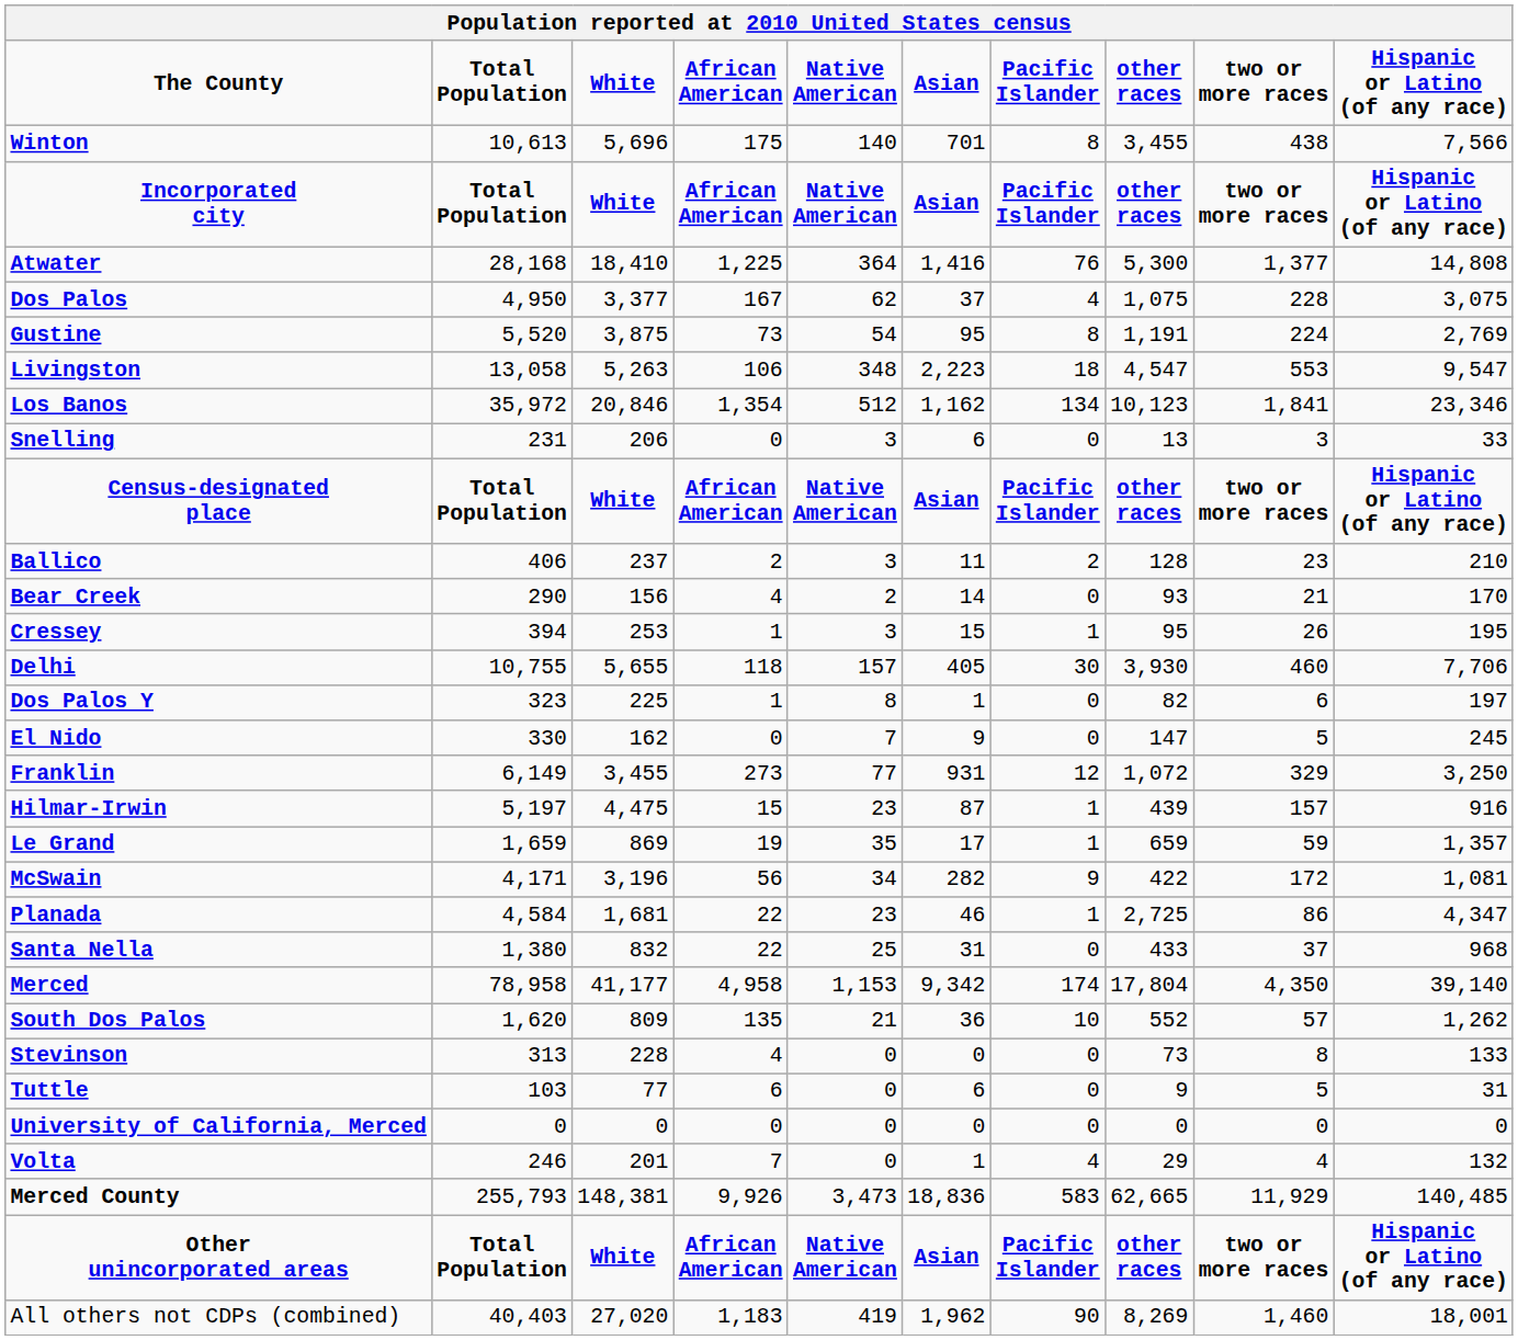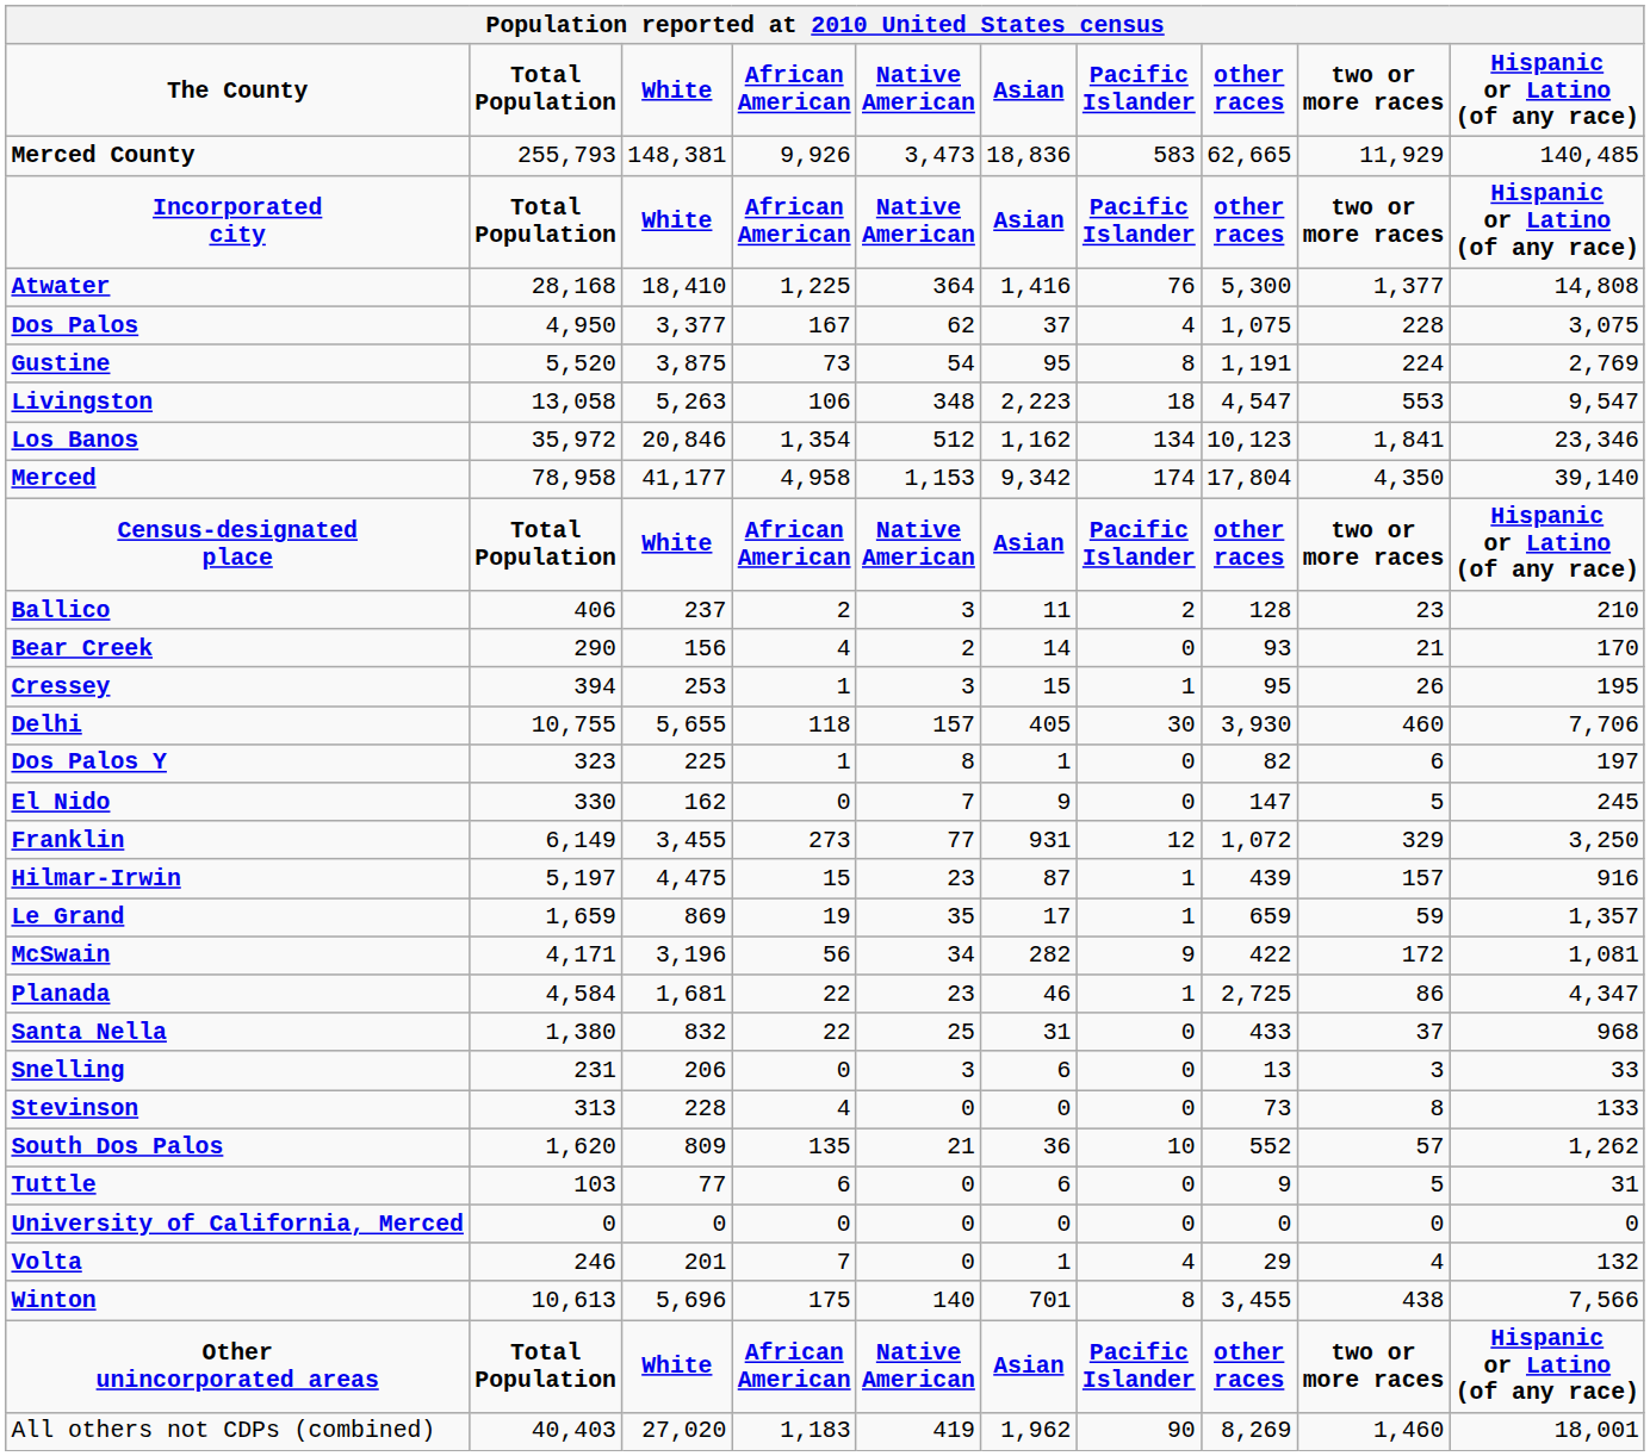 <table class="wikitable collapsible collapsed">
 <tr>
 <th colspan=10>Population reported at <a href='#'>2010 United States census</a></th>
 </tr>
 <tr>
 <td style="text-align:center;"><strong>The County</strong></td>
 <td style="text-align:center;"><strong>Total<br>Population</strong></td>
 <td style="text-align:center;"><strong><a href='#'>White</a></strong></td>
 <td style="text-align:center;"><strong><a href='#'>African<br>American</a></strong></td>
 <td style="text-align:center;"><strong><a href='#'>Native<br>American</a></strong></td>
 <td style="text-align:center;"><strong><a href='#'>Asian</a></strong></td>
 <td style="text-align:center;"><strong><a href='#'>Pacific<br>Islander</a></strong></td>
 <td style="text-align:center;"><strong><a href='#'>other<br>races</a></strong></td>
 <td style="text-align:center;"><strong>two or<br>more races</strong></td>
 <td style="text-align:center;"><strong><a href='#'>Hispanic</a><br>or <a href='#'>Latino</a><br>(of any race)</strong></td>
 </tr>
 <tr>
-<td><strong><a href='#'>Winton</a></strong></td>
-<td align="right">10,613</td>
-<td align="right">5,696</td>
-<td align="right">175</td>
-<td align="right">140</td>
-<td align="right">701</td>
-<td align="right">8</td>
-<td align="right">3,455</td>
-<td align="right">438</td>
-<td align="right">7,566</td>
+<td><strong> Merced County</strong></td>
+<td align="right">255,793</td>
+<td align="right">148,381</td>
+<td align="right">9,926</td>
+<td align="right">3,473</td>
+<td align="right">18,836</td>
+<td align="right">583</td>
+<td align="right">62,665</td>
+<td align="right">11,929</td>
+<td align="right">140,485</td>
 </tr>
 <tr>
 <td style="text-align:center;"><strong><a href='#'>Incorporated<br>city</a></strong></td>
 <td style="text-align:center;"><strong>Total<br>Population</strong></td>
 <td style="text-align:center;"><strong><a href='#'>White</a></strong></td>
 <td style="text-align:center;"><strong><a href='#'>African<br>American</a></strong></td>
 <td style="text-align:center;"><strong><a href='#'>Native<br>American</a></strong></td>
 <td style="text-align:center;"><strong><a href='#'>Asian</a></strong></td>
 <td style="text-align:center;"><strong><a href='#'>Pacific<br>Islander</a></strong></td>
 <td style="text-align:center;"><strong><a href='#'>other<br>races</a></strong></td>
 <td style="text-align:center;"><strong>two or<br>more races</strong></td>
 <td style="text-align:center;"><strong><a href='#'>Hispanic</a><br>or <a href='#'>Latino</a><br>(of any race)</strong></td>
 </tr>
 <tr>
 <td><strong><a href='#'>Atwater</a></strong></td>
 <td align="right">28,168</td>
 <td align="right">18,410</td>
 <td align="right">1,225</td>
 <td align="right">364</td>
 <td align="right">1,416</td>
 <td align="right">76</td>
 <td align="right">5,300</td>
 <td align="right">1,377</td>
 <td align="right">14,808</td>
 </tr>
 <tr>
 <td><strong><a href='#'>Dos Palos</a></strong></td>
 <td align="right">4,950</td>
 <td align="right">3,377</td>
 <td align="right">167</td>
 <td align="right">62</td>
 <td align="right">37</td>
 <td align="right">4</td>
 <td align="right">1,075</td>
 <td align="right">228</td>
 <td align="right">3,075</td>
 </tr>
 <tr>
 <td><strong><a href='#'>Gustine</a></strong></td>
 <td align="right">5,520</td>
 <td align="right">3,875</td>
 <td align="right">73</td>
 <td align="right">54</td>
 <td align="right">95</td>
 <td align="right">8</td>
 <td align="right">1,191</td>
 <td align="right">224</td>
 <td align="right">2,769</td>
 </tr>
 <tr>
 <td><strong><a href='#'>Livingston</a></strong></td>
 <td align="right">13,058</td>
 <td align="right">5,263</td>
 <td align="right">106</td>
 <td align="right">348</td>
 <td align="right">2,223</td>
 <td align="right">18</td>
 <td align="right">4,547</td>
 <td align="right">553</td>
 <td align="right">9,547</td>
 </tr>
 <tr>
 <td><strong><a href='#'>Los Banos</a></strong></td>
 <td align="right">35,972</td>
 <td align="right">20,846</td>
 <td align="right">1,354</td>
 <td align="right">512</td>
 <td align="right">1,162</td>
 <td align="right">134</td>
 <td align="right">10,123</td>
 <td align="right">1,841</td>
 <td align="right">23,346</td>
 </tr>
 <tr>
-<td><strong><a href='#'>Snelling</a></strong></td>
-<td align="right">231</td>
-<td align="right">206</td>
-<td align="right">0</td>
-<td align="right">3</td>
-<td align="right">6</td>
-<td align="right">0</td>
-<td align="right">13</td>
-<td align="right">3</td>
-<td align="right">33</td>
+<td><strong><a href='#'>Merced</a></strong></td>
+<td align="right">78,958</td>
+<td align="right">41,177</td>
+<td align="right">4,958</td>
+<td align="right">1,153</td>
+<td align="right">9,342</td>
+<td align="right">174</td>
+<td align="right">17,804</td>
+<td align="right">4,350</td>
+<td align="right">39,140</td>
 </tr>
 <tr>
 <td style="text-align:center;"><strong><a href='#'>Census-designated<br>place</a></strong></td>
 <td style="text-align:center;"><strong>Total<br>Population</strong></td>
 <td style="text-align:center;"><strong><a href='#'>White</a></strong></td>
 <td style="text-align:center;"><strong><a href='#'>African<br>American</a></strong></td>
 <td style="text-align:center;"><strong><a href='#'>Native<br>American</a></strong></td>
 <td style="text-align:center;"><strong><a href='#'>Asian</a></strong></td>
 <td style="text-align:center;"><strong><a href='#'>Pacific<br>Islander</a></strong></td>
 <td style="text-align:center;"><strong><a href='#'>other<br>races</a></strong></td>
 <td style="text-align:center;"><strong>two or<br>more races</strong></td>
 <td style="text-align:center;"><strong><a href='#'>Hispanic</a><br>or <a href='#'>Latino</a><br>(of any race)</strong></td>
 </tr>
 <tr>
 <td><strong><a href='#'>Ballico</a></strong></td>
 <td align="right">406</td>
 <td align="right">237</td>
 <td align="right">2</td>
 <td align="right">3</td>
 <td align="right">11</td>
 <td align="right">2</td>
 <td align="right">128</td>
 <td align="right">23</td>
 <td align="right">210</td>
 </tr>
 <tr>
 <td><strong><a href='#'>Bear Creek</a></strong></td>
 <td align="right">290</td>
 <td align="right">156</td>
 <td align="right">4</td>
 <td align="right">2</td>
 <td align="right">14</td>
 <td align="right">0</td>
 <td align="right">93</td>
 <td align="right">21</td>
 <td align="right">170</td>
 </tr>
 <tr>
 <td><strong><a href='#'>Cressey</a></strong></td>
 <td align="right">394</td>
 <td align="right">253</td>
 <td align="right">1</td>
 <td align="right">3</td>
 <td align="right">15</td>
 <td align="right">1</td>
 <td align="right">95</td>
 <td align="right">26</td>
 <td align="right">195</td>
 </tr>
 <tr>
 <td><strong><a href='#'>Delhi</a></strong></td>
 <td align="right">10,755</td>
 <td align="right">5,655</td>
 <td align="right">118</td>
 <td align="right">157</td>
 <td align="right">405</td>
 <td align="right">30</td>
 <td align="right">3,930</td>
 <td align="right">460</td>
 <td align="right">7,706</td>
 </tr>
 <tr>
 <td><strong><a href='#'>Dos Palos Y</a></strong></td>
 <td align="right">323</td>
 <td align="right">225</td>
 <td align="right">1</td>
 <td align="right">8</td>
 <td align="right">1</td>
 <td align="right">0</td>
 <td align="right">82</td>
 <td align="right">6</td>
 <td align="right">197</td>
 </tr>
 <tr>
 <td><strong><a href='#'>El Nido</a></strong></td>
 <td align="right">330</td>
 <td align="right">162</td>
 <td align="right">0</td>
 <td align="right">7</td>
 <td align="right">9</td>
 <td align="right">0</td>
 <td align="right">147</td>
 <td align="right">5</td>
 <td align="right">245</td>
 </tr>
 <tr>
 <td><strong><a href='#'>Franklin</a></strong></td>
 <td align="right">6,149</td>
 <td align="right">3,455</td>
 <td align="right">273</td>
 <td align="right">77</td>
 <td align="right">931</td>
 <td align="right">12</td>
 <td align="right">1,072</td>
 <td align="right">329</td>
 <td align="right">3,250</td>
 </tr>
 <tr>
 <td><strong><a href='#'>Hilmar-Irwin</a></strong></td>
 <td align="right">5,197</td>
 <td align="right">4,475</td>
 <td align="right">15</td>
 <td align="right">23</td>
 <td align="right">87</td>
 <td align="right">1</td>
 <td align="right">439</td>
 <td align="right">157</td>
 <td align="right">916</td>
 </tr>
 <tr>
 <td><strong><a href='#'>Le Grand</a></strong></td>
 <td align="right">1,659</td>
 <td align="right">869</td>
 <td align="right">19</td>
 <td align="right">35</td>
 <td align="right">17</td>
 <td align="right">1</td>
 <td align="right">659</td>
 <td align="right">59</td>
 <td align="right">1,357</td>
 </tr>
 <tr>
 <td><strong><a href='#'>McSwain</a></strong></td>
 <td align="right">4,171</td>
 <td align="right">3,196</td>
 <td align="right">56</td>
 <td align="right">34</td>
 <td align="right">282</td>
 <td align="right">9</td>
 <td align="right">422</td>
 <td align="right">172</td>
 <td align="right">1,081</td>
 </tr>
 <tr>
 <td><strong><a href='#'>Planada</a></strong></td>
 <td align="right">4,584</td>
 <td align="right">1,681</td>
 <td align="right">22</td>
 <td align="right">23</td>
 <td align="right">46</td>
 <td align="right">1</td>
 <td align="right">2,725</td>
 <td align="right">86</td>
 <td align="right">4,347</td>
 </tr>
 <tr>
 <td><strong><a href='#'>Santa Nella</a></strong></td>
 <td align="right">1,380</td>
 <td align="right">832</td>
 <td align="right">22</td>
 <td align="right">25</td>
 <td align="right">31</td>
 <td align="right">0</td>
 <td align="right">433</td>
 <td align="right">37</td>
 <td align="right">968</td>
 </tr>
 <tr>
-<td><strong><a href='#'>Merced</a></strong></td>
-<td align="right">78,958</td>
-<td align="right">41,177</td>
-<td align="right">4,958</td>
-<td align="right">1,153</td>
-<td align="right">9,342</td>
-<td align="right">174</td>
-<td align="right">17,804</td>
-<td align="right">4,350</td>
-<td align="right">39,140</td>
+<td><strong><a href='#'>Snelling</a></strong></td>
+<td align="right">231</td>
+<td align="right">206</td>
+<td align="right">0</td>
+<td align="right">3</td>
+<td align="right">6</td>
+<td align="right">0</td>
+<td align="right">13</td>
+<td align="right">3</td>
+<td align="right">33</td>
+</tr>
+<tr>
+<td><strong><a href='#'>Stevinson</a></strong></td>
+<td align="right">313</td>
+<td align="right">228</td>
+<td align="right">4</td>
+<td align="right">0</td>
+<td align="right">0</td>
+<td align="right">0</td>
+<td align="right">73</td>
+<td align="right">8</td>
+<td align="right">133</td>
 </tr>
 <tr>
 <td><strong><a href='#'>South Dos Palos</a></strong></td>
 <td align="right">1,620</td>
 <td align="right">809</td>
 <td align="right">135</td>
 <td align="right">21</td>
 <td align="right">36</td>
 <td align="right">10</td>
 <td align="right">552</td>
 <td align="right">57</td>
 <td align="right">1,262</td>
-</tr>
-<tr>
-<td><strong><a href='#'>Stevinson</a></strong></td>
-<td align="right">313</td>
-<td align="right">228</td>
-<td align="right">4</td>
-<td align="right">0</td>
-<td align="right">0</td>
-<td align="right">0</td>
-<td align="right">73</td>
-<td align="right">8</td>
-<td align="right">133</td>
 </tr>
 <tr>
 <td><strong><a href='#'>Tuttle</a></strong></td>
 <td align="right">103</td>
 <td align="right">77</td>
 <td align="right">6</td>
 <td align="right">0</td>
 <td align="right">6</td>
 <td align="right">0</td>
 <td align="right">9</td>
 <td align="right">5</td>
 <td align="right">31</td>
 </tr>
 <tr>
 <td><strong><a href='#'>University of California, Merced</a></strong></td>
 <td align="right">0</td>
 <td align="right">0</td>
 <td align="right">0</td>
 <td align="right">0</td>
 <td align="right">0</td>
 <td align="right">0</td>
 <td align="right">0</td>
 <td align="right">0</td>
 <td align="right">0</td>
 </tr>
 <tr>
 <td><strong><a href='#'>Volta</a></strong></td>
 <td align="right">246</td>
 <td align="right">201</td>
 <td align="right">7</td>
 <td align="right">0</td>
 <td align="right">1</td>
 <td align="right">4</td>
 <td align="right">29</td>
 <td align="right">4</td>
 <td align="right">132</td>
 </tr>
 <tr>
-<td><strong> Merced County</strong></td>
-<td align="right">255,793</td>
-<td align="right">148,381</td>
-<td align="right">9,926</td>
-<td align="right">3,473</td>
-<td align="right">18,836</td>
-<td align="right">583</td>
-<td align="right">62,665</td>
-<td align="right">11,929</td>
-<td align="right">140,485</td>
+<td><strong><a href='#'>Winton</a></strong></td>
+<td align="right">10,613</td>
+<td align="right">5,696</td>
+<td align="right">175</td>
+<td align="right">140</td>
+<td align="right">701</td>
+<td align="right">8</td>
+<td align="right">3,455</td>
+<td align="right">438</td>
+<td align="right">7,566</td>
 </tr>
 <tr>
 <td style="text-align:center;"><strong>Other<br><a href='#'>unincorporated areas</a></strong></td>
 <td style="text-align:center;"><strong>Total<br>Population</strong></td>
 <td style="text-align:center;"><strong><a href='#'>White</a></strong></td>
 <td style="text-align:center;"><strong><a href='#'>African<br>American</a></strong></td>
 <td style="text-align:center;"><strong><a href='#'>Native<br>American</a></strong></td>
 <td style="text-align:center;"><strong><a href='#'>Asian</a></strong></td>
 <td style="text-align:center;"><strong><a href='#'>Pacific<br>Islander</a></strong></td>
 <td style="text-align:center;"><strong><a href='#'>other<br>races</a></strong></td>
 <td style="text-align:center;"><strong>two or<br>more races</strong></td>
 <td style="text-align:center;"><strong><a href='#'>Hispanic</a><br>or <a href='#'>Latino</a><br>(of any race)</strong></td>
 </tr>
 <tr>
 <td>All others not CDPs (combined)</td>
 <td align="right">40,403</td>
 <td align="right">27,020</td>
 <td align="right">1,183</td>
 <td align="right">419</td>
 <td align="right">1,962</td>
 <td align="right">90</td>
 <td align="right">8,269</td>
 <td align="right">1,460</td>
 <td align="right">18,001</td>
 </tr>
 </table>
